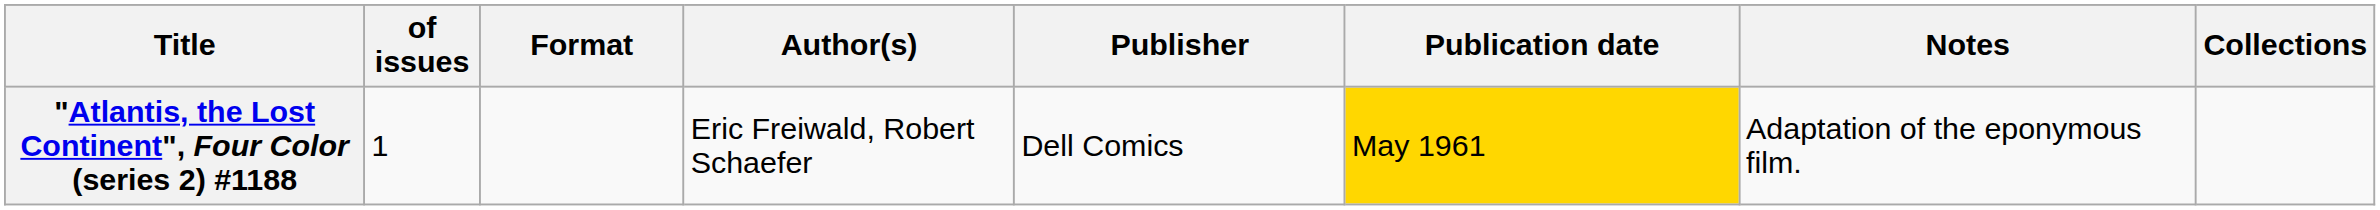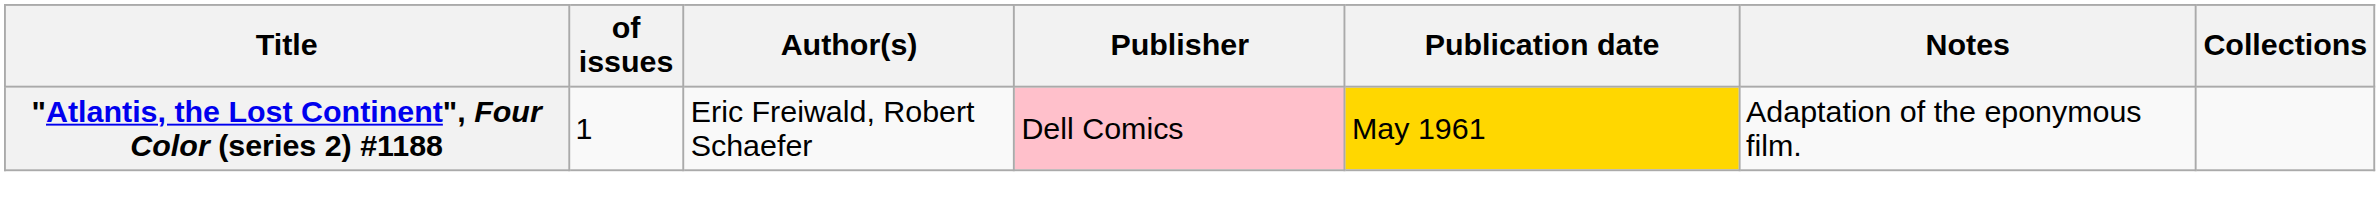 <table class="wikitable">
 <tr>
 <th>Title</th>
 <th style="width:40pt"> of issues</th>
-<th style="width:75pt">Format</th>
 <th style="width:125pt">Author(s)</th>
 <th style="width:125pt">Publisher</th>
 <th style="width:150pt">Publication date</th>
 <th style="width:175pt">Notes</th>
 <th>Collections</th>
 </tr>
 <tr>
 <th>"<a href='#'>Atlantis, the Lost Continent</a>", <em>Four Color</em> (series 2)  #1188</th>
 <td>1</td>
-<td></td>
 <td>Eric Freiwald, Robert Schaefer</td>
-<td>Dell Comics</td>
+<td style="background: pink;">Dell Comics</td>
 <td style="background: gold;">May 1961</td>
 <td>Adaptation of the eponymous film.</td>
 <td></td>
 </tr>
 </table>
